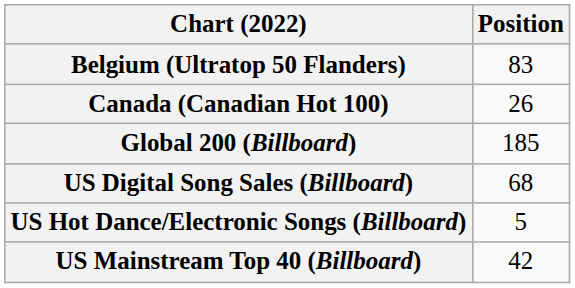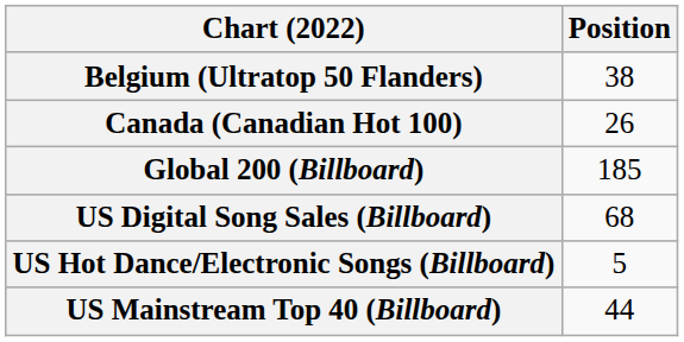 <table class="wikitable sortable plainrowheaders" style="text-align:center">
 <tr>
 <th scope="col">Chart (2022)</th>
 <th scope="col">Position</th>
 </tr>
 <tr>
 <th scope="row">Belgium (Ultratop 50 Flanders)</th>
-<td>83</td>
+<td>38</td>
 </tr>
 <tr>
 <th scope="row">Canada (Canadian Hot 100)</th>
 <td>26</td>
 </tr>
 <tr>
 <th scope="row">Global 200 (<em>Billboard</em>)</th>
 <td>185</td>
 </tr>
 <tr>
 <th scope="row">US Digital Song Sales (<em>Billboard</em>)</th>
 <td>68</td>
 </tr>
 <tr>
 <th scope="row">US Hot Dance/Electronic Songs (<em>Billboard</em>)</th>
 <td>5</td>
 </tr>
 <tr>
 <th scope="row">US Mainstream Top 40 (<em>Billboard</em>)</th>
-<td>42</td>
+<td>44</td>
 </tr>
 </table>
